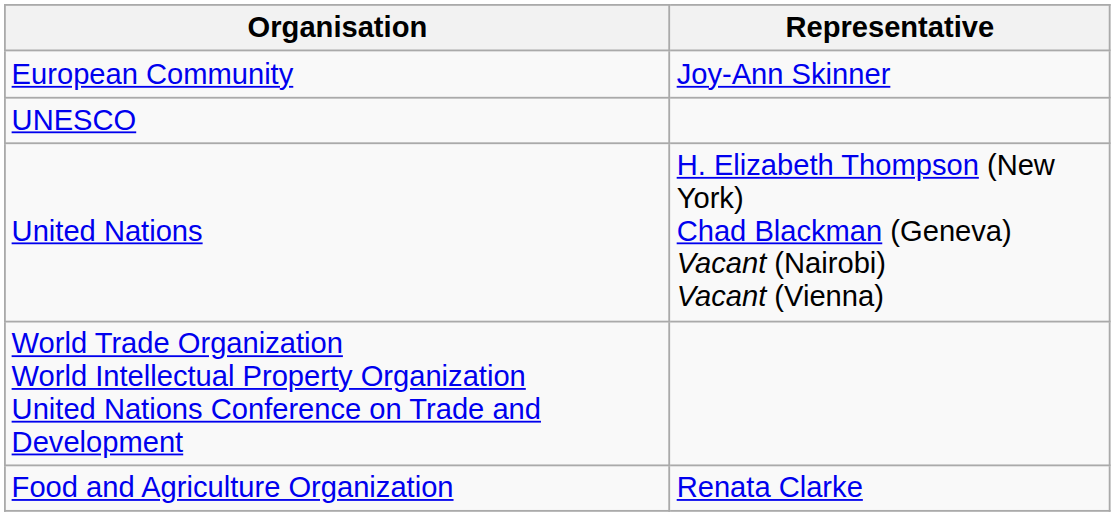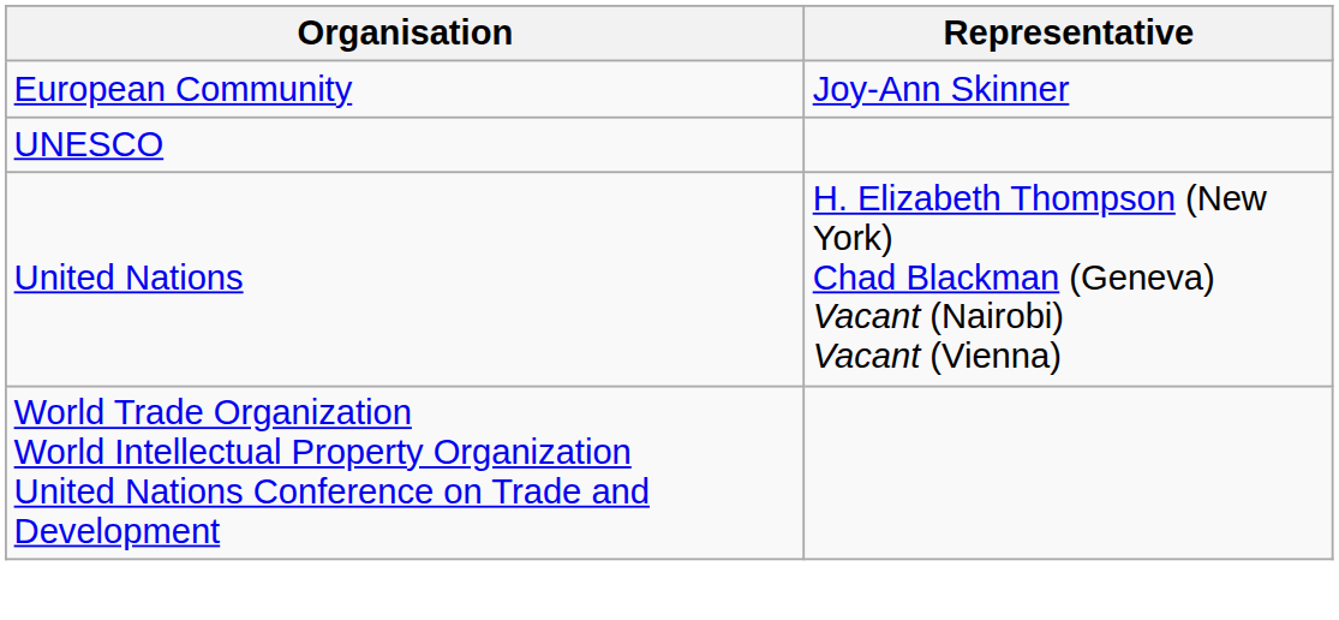 <table class="wikitable">
 <tr>
 <th>Organisation</th>
 <th>Representative</th>
 </tr>
 <tr>
 <td><a href='#'>European Community</a></td>
 <td><a href='#'>Joy-Ann Skinner</a></td>
 </tr>
 <tr>
 <td><a href='#'>UNESCO</a></td>
 <td></td>
 </tr>
 <tr>
 <td><a href='#'>United Nations</a></td>
 <td><a href='#'>H. Elizabeth Thompson</a> (New York)<br><a href='#'>Chad Blackman</a> (Geneva)<br><em>Vacant</em> (Nairobi)<br><em>Vacant</em> (Vienna)</td>
 </tr>
 <tr>
 <td><a href='#'>World Trade Organization</a><br><a href='#'>World Intellectual Property Organization</a><br><a href='#'>United Nations Conference on Trade and Development</a></td>
 <td></td>
 </tr>
-<tr>
-<td><a href='#'>Food and Agriculture Organization</a></td>
-<td><a href='#'>Renata Clarke</a></td>
-</tr>
 </table>
